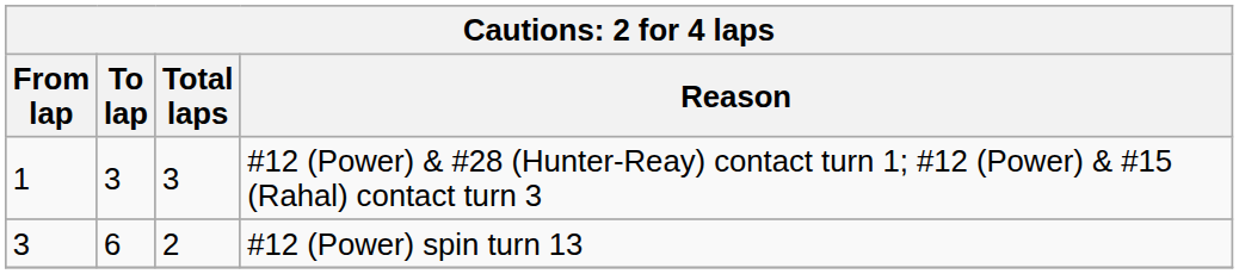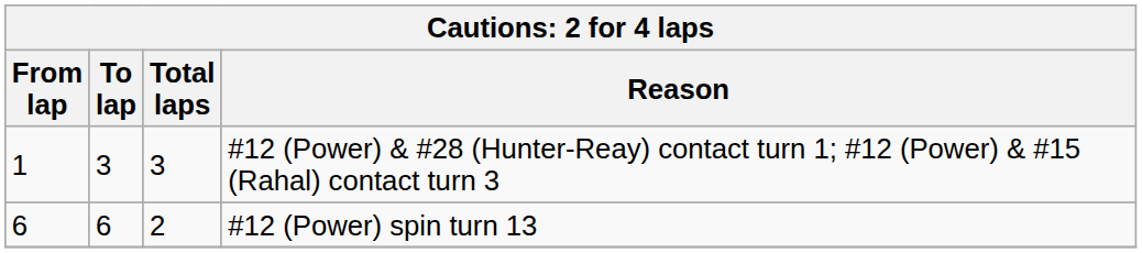 <table class="wikitable" style="font-size: 95%">
 <tr>
 <th colspan=4>Cautions: 2 for 4 laps</th>
 </tr>
 <tr>
 <th>From<br>lap</th>
 <th>To<br>lap</th>
 <th>Total<br>laps</th>
 <th>Reason</th>
 </tr>
 <tr>
 <td>1</td>
 <td>3</td>
 <td>3</td>
 <td>#12 (Power) & #28 (Hunter-Reay) contact turn 1; #12 (Power) & #15 (Rahal) contact turn 3</td>
 </tr>
 <tr>
-<td>3</td>
+<td>6</td>
 <td>6</td>
 <td>2</td>
 <td>#12 (Power) spin turn 13</td>
 </tr>
 <tr>
 </tr>
 </table>
